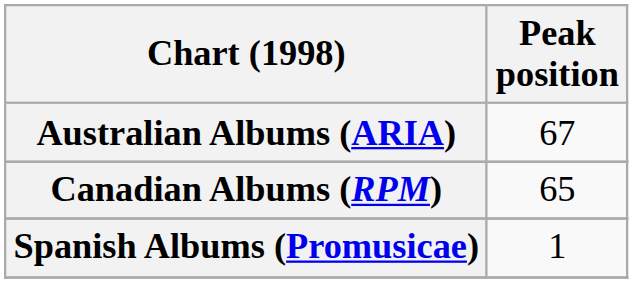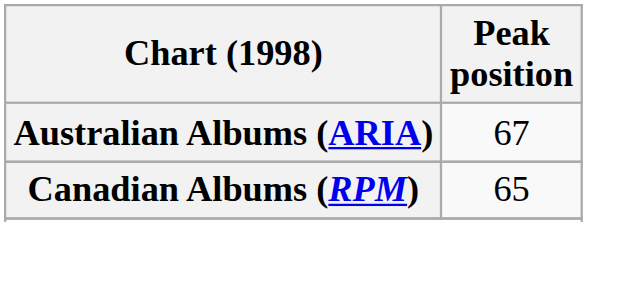 <table class="wikitable sortable plainrowheaders" style="text-align:center;">
 <tr>
 <th scope="col">Chart (1998)</th>
 <th scope="col">Peak<br>position</th>
 </tr>
 <tr>
 <th scope="row">Australian Albums (<a href='#'>ARIA</a>)</th>
 <td>67</td>
 </tr>
 <tr>
 </tr>
 <tr>
 </tr>
 <tr>
 <th scope="row">Canadian Albums (<em><a href='#'>RPM</a></em>)</th>
 <td align="center">65</td>
 </tr>
 <tr>
 </tr>
 <tr>
 </tr>
 <tr>
 </tr>
 <tr>
-<th scope="row">Spanish Albums (<a href='#'>Promusicae</a>)</th>
-<td align="center">1</td>
-</tr>
-<tr>
 </tr>
 <tr>
 </tr>
 <tr>
 </tr>
 </table>
